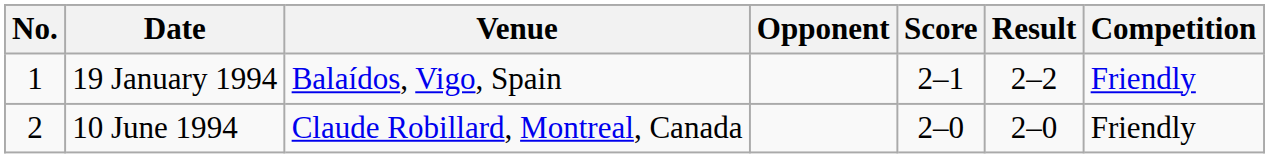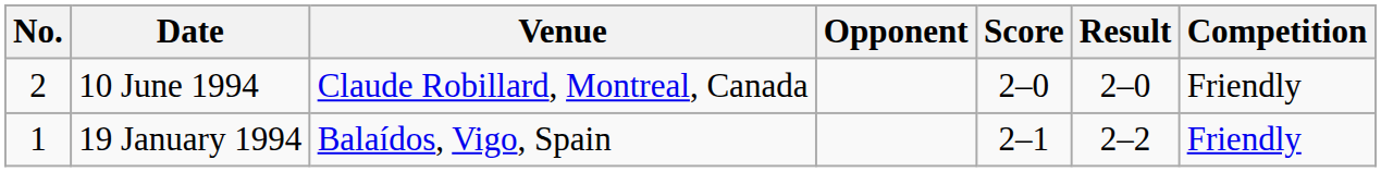 <table class="wikitable sortable">
 <tr>
 <th scope="col">No.</th>
 <th scope="col">Date</th>
 <th scope="col">Venue</th>
 <th scope="col">Opponent</th>
 <th scope="col">Score</th>
 <th scope="col">Result</th>
 <th scope="col">Competition</th>
 </tr>
 <tr>
+<td align="center">2</td>
+<td>10 June 1994</td>
+<td><a href='#'>Claude Robillard</a>, <a href='#'>Montreal</a>, Canada</td>
+<td></td>
+<td align="center">2–0</td>
+<td align="center">2–0</td>
+<td>Friendly</td>
+</tr>
+<tr>
 <td align="center">1</td>
 <td>19 January 1994</td>
 <td><a href='#'>Balaídos</a>, <a href='#'>Vigo</a>, Spain</td>
 <td></td>
 <td align="center">2–1</td>
 <td align="center">2–2</td>
 <td><a href='#'>Friendly</a></td>
 </tr>
-<tr>
-<td align="center">2</td>
-<td>10 June 1994</td>
-<td><a href='#'>Claude Robillard</a>, <a href='#'>Montreal</a>, Canada</td>
-<td></td>
-<td align="center">2–0</td>
-<td align="center">2–0</td>
-<td>Friendly</td>
-</tr>
 </table>
